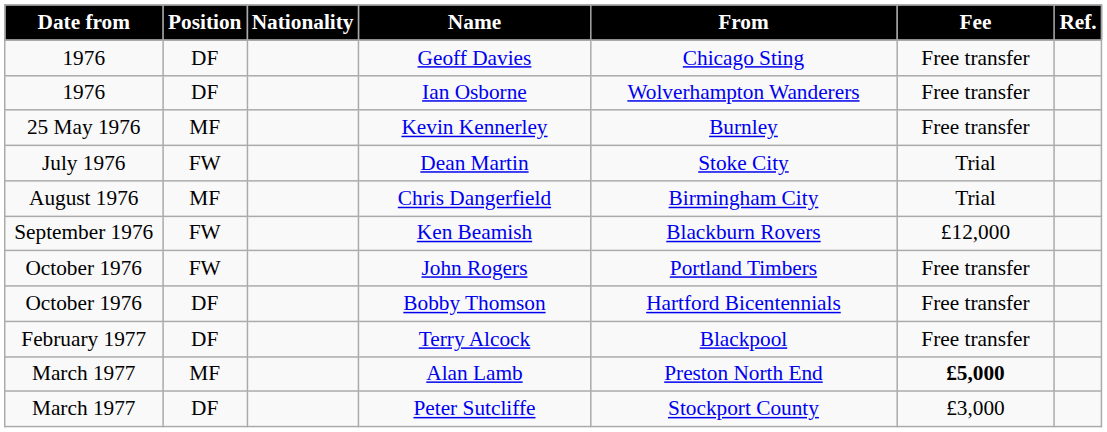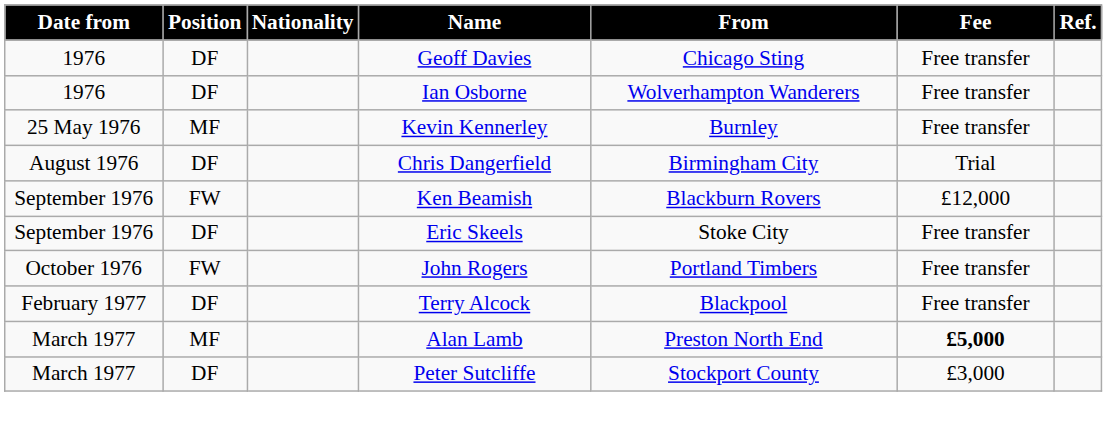 <table class="wikitable" style="text-align:center; font-size:90%; ">
 <tr>
 <th style="background:#000000; color:white; width:100px;">Date from</th>
 <th style="background:#000000; color:white; width:50px;">Position</th>
 <th style="background:#000000; color:white; width:50px;">Nationality</th>
 <th style="background:#000000; color:white; width:150px;">Name</th>
 <th style="background:#000000; color:white; width:200px;">From</th>
 <th style="background:#000000; color:white; width:100px;">Fee</th>
 <th style="background:#000000; color:white; width:25px;">Ref.</th>
 </tr>
 <tr>
 <td>1976</td>
 <td>DF</td>
 <td></td>
 <td><a href='#'>Geoff Davies</a></td>
 <td> <a href='#'>Chicago Sting</a></td>
 <td>Free transfer</td>
 <td></td>
 </tr>
 <tr>
 <td>1976</td>
 <td>DF</td>
 <td></td>
 <td><a href='#'>Ian Osborne</a></td>
 <td><a href='#'>Wolverhampton Wanderers</a></td>
 <td>Free transfer</td>
 <td></td>
 </tr>
 <tr>
 <td>25 May 1976</td>
 <td>MF</td>
 <td></td>
 <td><a href='#'>Kevin Kennerley</a></td>
 <td><a href='#'>Burnley</a></td>
 <td>Free transfer</td>
 <td></td>
 </tr>
 <tr>
-<td>July 1976</td>
-<td>FW</td>
-<td></td>
-<td><a href='#'>Dean Martin</a></td>
-<td><a href='#'>Stoke City</a></td>
-<td>Trial</td>
-<td></td>
-</tr>
-<tr>
 <td>August 1976</td>
-<td>MF</td>
+<td>DF</td>
 <td></td>
 <td><a href='#'>Chris Dangerfield</a></td>
 <td><a href='#'>Birmingham City</a></td>
 <td>Trial</td>
 <td></td>
 </tr>
 <tr>
 <td>September 1976</td>
 <td>FW</td>
 <td></td>
 <td><a href='#'>Ken Beamish</a></td>
 <td><a href='#'>Blackburn Rovers</a></td>
 <td>£12,000</td>
 <td></td>
 </tr>
 <tr>
+<td>September 1976</td>
+<td>DF</td>
+<td></td>
+<td><a href='#'>Eric Skeels</a></td>
+<td>Stoke City</td>
+<td>Free transfer</td>
+<td></td>
+</tr>
+<tr>
 <td>October 1976</td>
 <td>FW</td>
 <td></td>
 <td><a href='#'>John Rogers</a></td>
 <td> <a href='#'>Portland Timbers</a></td>
-<td>Free transfer</td>
-<td></td>
-</tr>
-<tr>
-<td>October 1976</td>
-<td>DF</td>
-<td></td>
-<td><a href='#'>Bobby Thomson</a></td>
-<td> <a href='#'>Hartford Bicentennials</a></td>
 <td>Free transfer</td>
 <td></td>
 </tr>
 <tr>
 <td>February 1977</td>
 <td>DF</td>
 <td></td>
 <td><a href='#'>Terry Alcock</a></td>
 <td><a href='#'>Blackpool</a></td>
 <td>Free transfer</td>
 <td></td>
 </tr>
 <tr>
 <td>March 1977</td>
 <td>MF</td>
 <td></td>
 <td><a href='#'>Alan Lamb</a></td>
 <td><a href='#'>Preston North End</a></td>
 <td><strong>£5,000</strong></td>
 <td></td>
 </tr>
 <tr>
 <td>March 1977</td>
 <td>DF</td>
 <td></td>
 <td><a href='#'>Peter Sutcliffe</a></td>
 <td><a href='#'>Stockport County</a></td>
 <td>£3,000</td>
 <td></td>
 </tr>
 </table>
